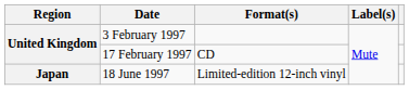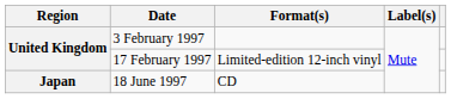 <table class="wikitable plainrowheaders">
 <tr>
 <th scope="col">Region</th>
 <th scope="col">Date</th>
 <th scope="col">Format(s)</th>
 <th scope="col">Label(s)</th>
 <th scope="col"></th>
 </tr>
 <tr>
 <th scope="row" rowspan="2">United Kingdom</th>
 <td>3 February 1997</td>
 <td></td>
 <td rowspan="3"><a href='#'>Mute</a></td>
 <td></td>
 </tr>
 <tr>
 <td>17 February 1997</td>
-<td>CD</td>
+<td>Limited-edition 12-inch vinyl</td>
 <td></td>
 </tr>
 <tr>
 <th scope="row">Japan</th>
 <td>18 June 1997</td>
-<td>Limited-edition 12-inch vinyl</td>
+<td>CD</td>
 <td></td>
 </tr>
 </table>
